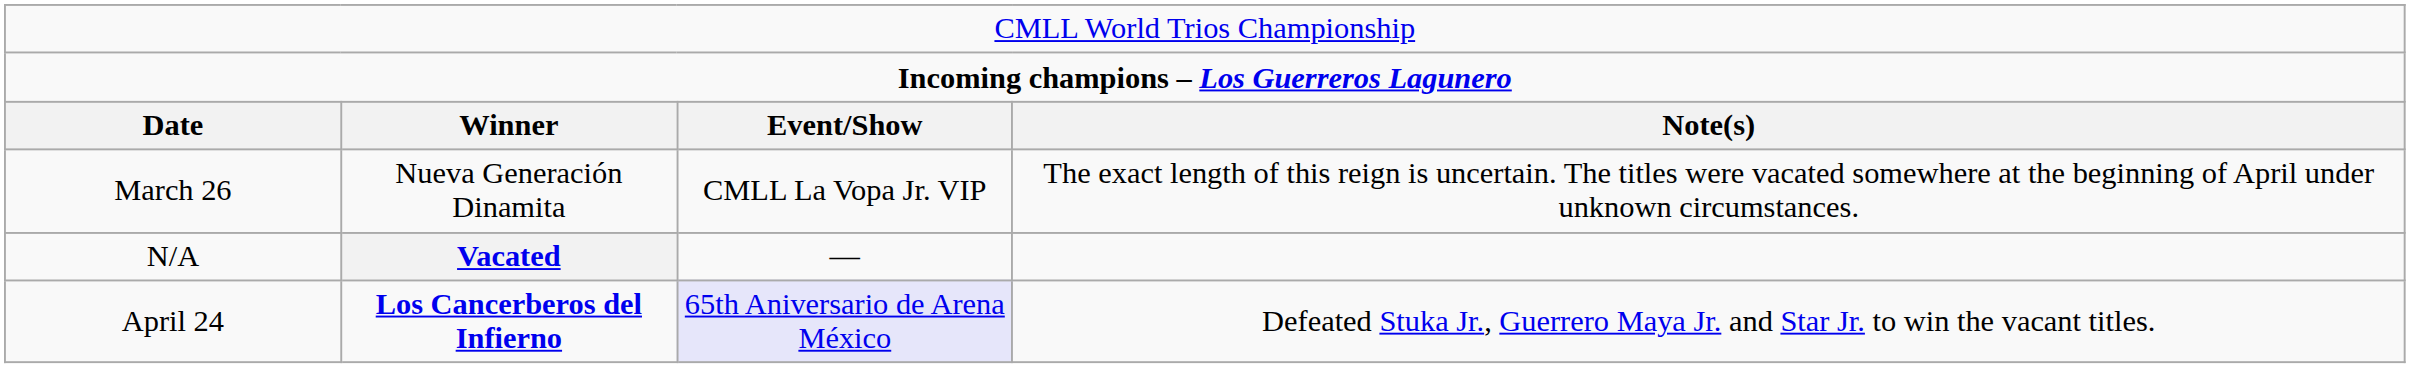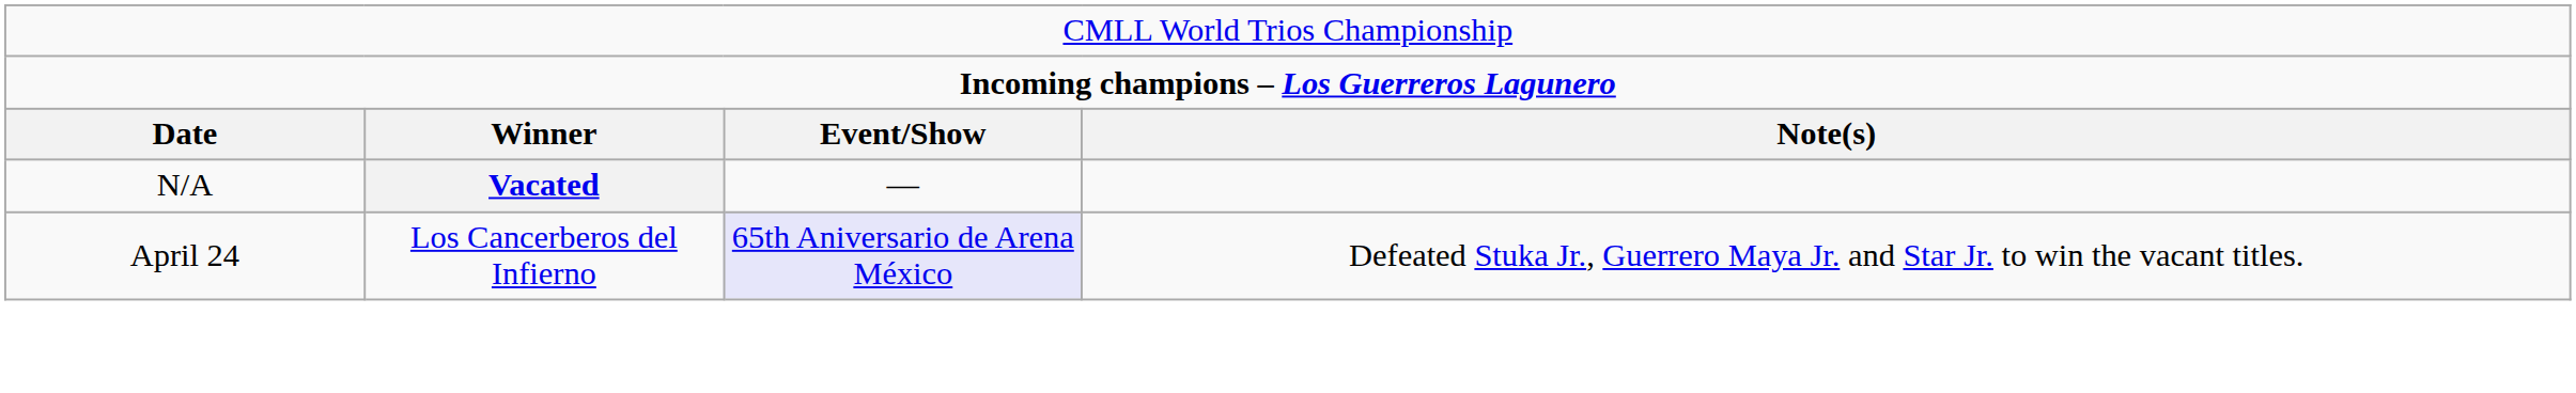 <table class="wikitable" style="text-align:center; width:100%;">
 <tr>
 <td colspan="4" style="text-align: center;"><a href='#'>CMLL World Trios Championship</a></td>
 </tr>
 <tr>
 <td colspan="4" style="text-align: center;"><strong>Incoming champions – <em><a href='#'>Los Guerreros Lagunero</a></em> </strong></td>
 </tr>
 <tr>
 <th width=14%>Date</th>
 <th width=14%>Winner</th>
 <th width=14%>Event/Show</th>
 <th width=58%>Note(s)</th>
 </tr>
 <tr>
-<td>March 26</td>
-<td>Nueva Generación Dinamita<br></td>
-<td>CMLL La Vopa Jr. VIP</td>
-<td>The exact length of this reign is uncertain. The titles were vacated somewhere at the beginning of April under unknown circumstances.</td>
-</tr>
-<tr>
 <td>N/A</td>
 <th><a href='#'>Vacated</a></th>
 <td>—</td>
 <td></td>
 </tr>
 <tr>
 <td>April 24</td>
-<td><strong><a href='#'>Los Cancerberos del Infierno</a><br></strong></td>
+<td><a href='#'>Los Cancerberos del Infierno</a><br></td>
 <td style="background: lavender;"><a href='#'>65th Aniversario de Arena México</a></td>
 <td>Defeated <a href='#'>Stuka Jr.</a>, <a href='#'>Guerrero Maya Jr.</a> and <a href='#'>Star Jr.</a> to win the vacant titles.</td>
 </tr>
 </table>
